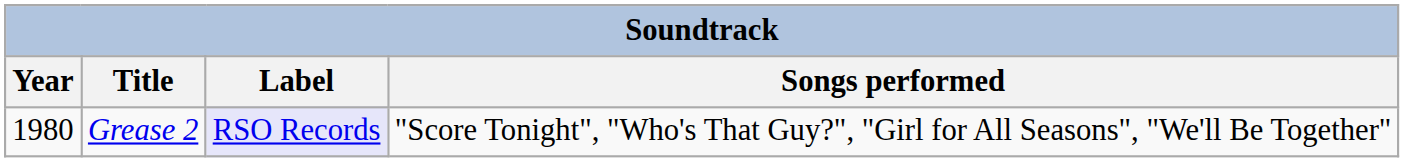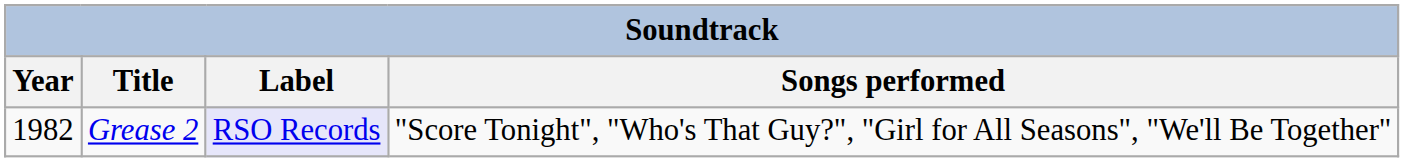 <table class="wikitable" style="font-size: 90%;">
 <tr>
 <th colspan="4" style="background: LightSteelBlue;">Soundtrack</th>
 </tr>
 <tr>
 <th>Year</th>
 <th>Title</th>
 <th>Label</th>
 <th>Songs performed</th>
 </tr>
 <tr>
-<td>1980</td>
+<td>1982</td>
 <td><em><a href='#'>Grease 2</a></em></td>
 <td style="background: lavender;"><a href='#'>RSO Records</a></td>
 <td>"Score Tonight", "Who's That Guy?", "Girl for All Seasons", "We'll Be Together"</td>
 </tr>
 </table>
